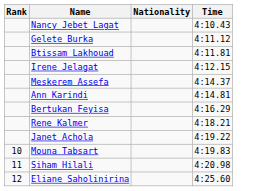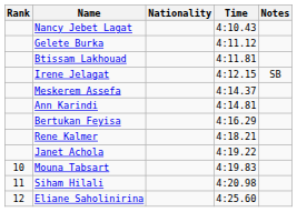 <table class="wikitable sortable" style="text-align:center">
 <tr>
 <th>Rank</th>
 <th>Name</th>
 <th>Nationality</th>
 <th>Time</th>
+<th>Notes</th>
 </tr>
 <tr>
 <td></td>
 <td align=left><a href='#'>Nancy Jebet Lagat</a></td>
 <td align=left></td>
 <td>4:10.43</td>
+<td></td>
 </tr>
 <tr>
 <td></td>
 <td align=left><a href='#'>Gelete Burka</a></td>
 <td align=left></td>
 <td>4:11.12</td>
+<td></td>
 </tr>
 <tr>
 <td></td>
 <td align=left><a href='#'>Btissam Lakhouad</a></td>
 <td align=left></td>
 <td>4:11.81</td>
+<td></td>
 </tr>
 <tr>
 <td></td>
 <td align=left><a href='#'>Irene Jelagat</a></td>
 <td align=left></td>
 <td>4:12.15</td>
+<td>SB</td>
 </tr>
 <tr>
 <td></td>
 <td align=left><a href='#'>Meskerem Assefa</a></td>
 <td align=left></td>
 <td>4:14.37</td>
+<td></td>
 </tr>
 <tr>
 <td></td>
 <td align=left><a href='#'>Ann Karindi</a></td>
 <td align=left></td>
 <td>4:14.81</td>
+<td></td>
 </tr>
 <tr>
 <td></td>
 <td align=left><a href='#'>Bertukan Feyisa</a></td>
 <td align=left></td>
 <td>4:16.29</td>
+<td></td>
 </tr>
 <tr>
 <td></td>
 <td align=left><a href='#'>Rene Kalmer</a></td>
 <td align=left></td>
 <td>4:18.21</td>
+<td></td>
 </tr>
 <tr>
 <td></td>
 <td align=left><a href='#'>Janet Achola</a></td>
 <td align=left></td>
 <td>4:19.22</td>
+<td></td>
 </tr>
 <tr>
 <td>10</td>
 <td align=left><a href='#'>Mouna Tabsart</a></td>
 <td align=left></td>
 <td>4:19.83</td>
+<td></td>
 </tr>
 <tr>
 <td>11</td>
 <td align=left><a href='#'>Siham Hilali</a></td>
 <td align=left></td>
 <td>4:20.98</td>
+<td></td>
 </tr>
 <tr>
 <td>12</td>
 <td align=left><a href='#'>Eliane Saholinirina</a></td>
 <td align=left></td>
 <td>4:25.60</td>
+<td></td>
 </tr>
 </table>
